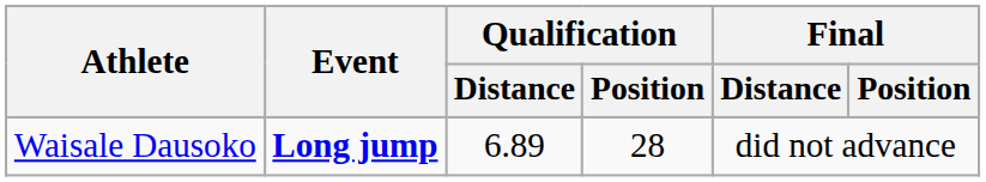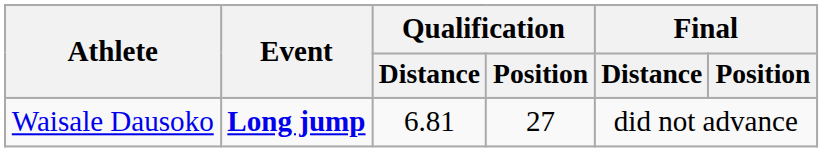 <table class=wikitable style="font-size:90%">
 <tr>
 <th rowspan="2">Athlete</th>
 <th rowspan="2">Event</th>
 <th colspan="2">Qualification</th>
 <th colspan="2">Final</th>
 </tr>
 <tr style="font-size:95%">
 <th>Distance</th>
 <th>Position</th>
 <th>Distance</th>
 <th>Position</th>
 </tr>
 <tr style=text-align:center>
 <td style=text-align:left><a href='#'>Waisale Dausoko</a></td>
 <td style=text-align:left><strong><a href='#'>Long jump</a></strong></td>
-<td>6.89</td>
-<td>28</td>
+<td>6.81</td>
+<td>27</td>
 <td colspan=2>did not advance</td>
 </tr>
 </table>
